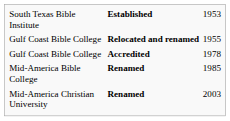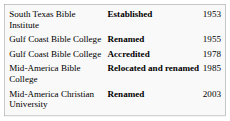 <table class="infobox" cellpadding="2" cellspacing="2" style="font-size: 90%;">
 <tr>
 <td width="150pt">South Texas Bible Institute</td>
 <td><strong>Established</strong></td>
 <td>1953</td>
 </tr>
 <tr>
 <td width="150pt">Gulf Coast Bible College</td>
-<td><strong>Relocated and renamed</strong></td>
+<td><strong>Renamed</strong></td>
 <td>1955</td>
 </tr>
 <tr>
 <td width="150pt">Gulf Coast Bible College</td>
 <td><strong>Accredited</strong></td>
 <td>1978</td>
 </tr>
 <tr>
 <td width="150pt">Mid-America Bible College</td>
-<td><strong>Renamed</strong></td>
+<td><strong>Relocated and renamed</strong></td>
 <td>1985</td>
 </tr>
 <tr>
 <td width="150pt">Mid-America Christian University</td>
 <td><strong>Renamed</strong></td>
 <td>2003</td>
 </tr>
 <tr>
 </tr>
 </table>
